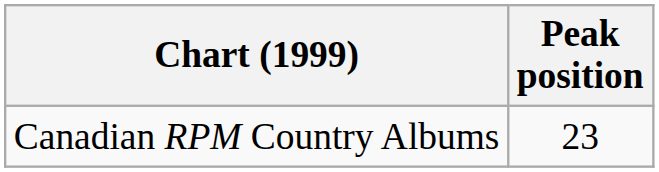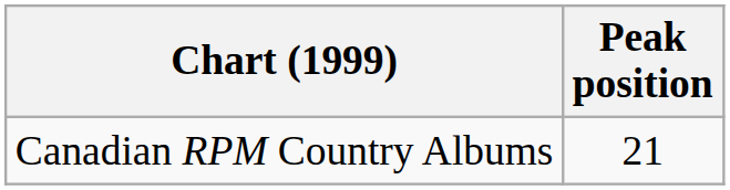 <table class="wikitable">
 <tr>
 <th>Chart (1999)</th>
 <th>Peak<br>position</th>
 </tr>
 <tr>
 <td>Canadian <em>RPM</em> Country Albums</td>
-<td align="center">23</td>
+<td align="center">21</td>
 </tr>
 </table>
